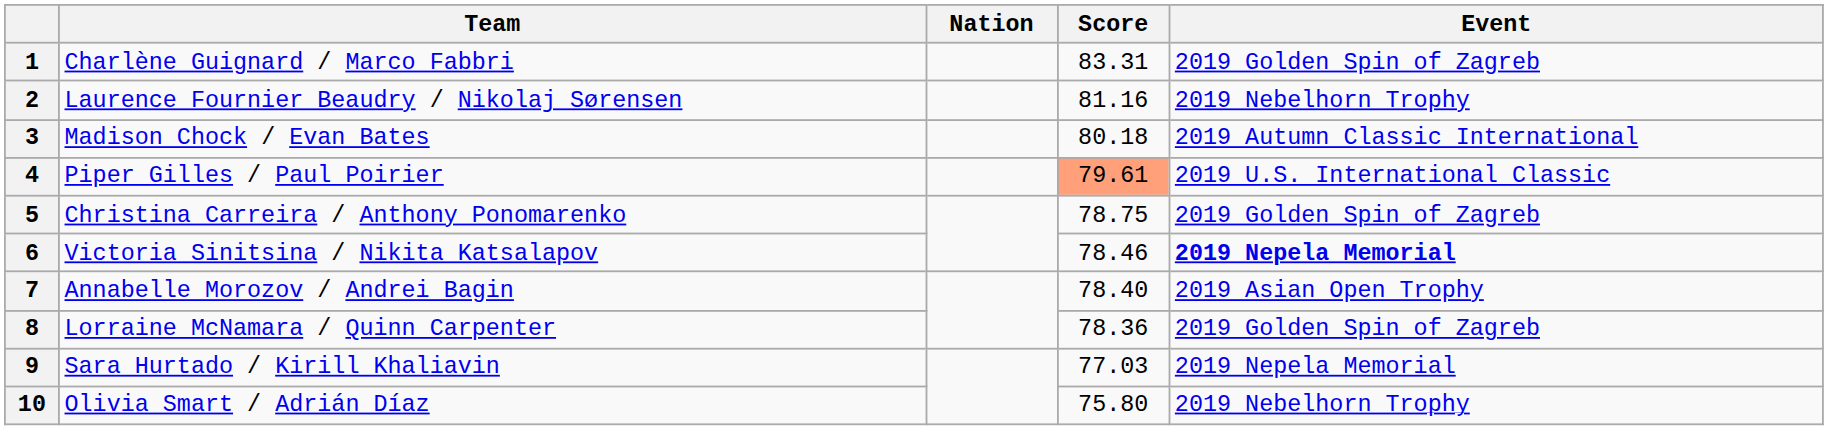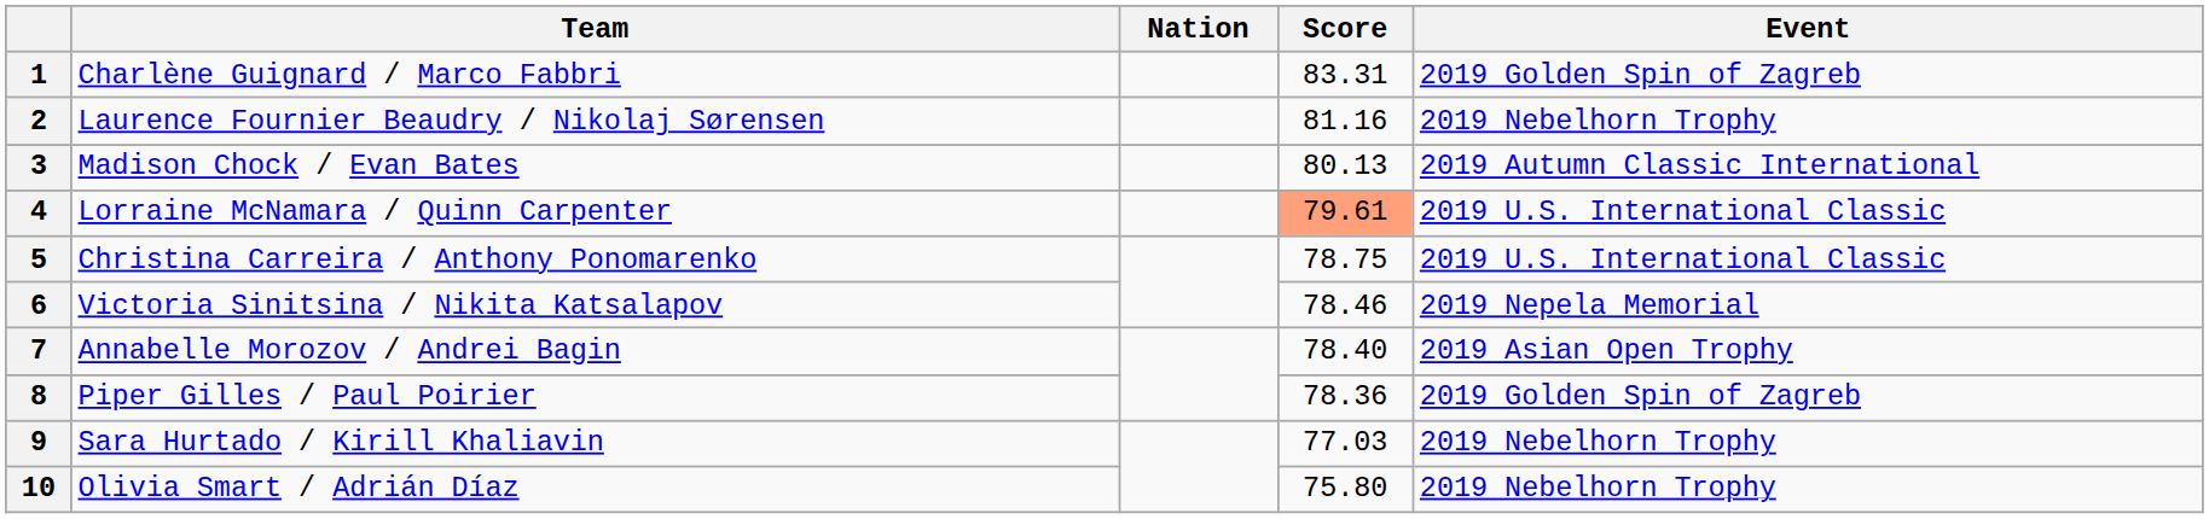 <table class="wikitable sortable" style="text-align:left; width:80%">
 <tr>
 <th scope="col"></th>
 <th scope="col">Team</th>
 <th scope="col">Nation</th>
 <th scope="col">Score</th>
 <th scope="col">Event</th>
 </tr>
 <tr>
 <th scope="row">1</th>
 <td><a href='#'>Charlène Guignard</a> / <a href='#'>Marco Fabbri</a></td>
 <td></td>
 <td style="text-align:center;">83.31</td>
 <td><a href='#'>2019 Golden Spin of Zagreb</a></td>
 </tr>
 <tr>
 <th scope="row">2</th>
 <td><a href='#'>Laurence Fournier Beaudry</a> / <a href='#'>Nikolaj Sørensen</a></td>
 <td></td>
 <td style="text-align:center;">81.16</td>
 <td><a href='#'>2019 Nebelhorn Trophy</a></td>
 </tr>
 <tr>
 <th scope="row">3</th>
 <td><a href='#'>Madison Chock</a> / <a href='#'>Evan Bates</a></td>
 <td></td>
-<td style="text-align:center;">80.18</td>
+<td style="text-align:center;">80.13</td>
 <td><a href='#'>2019 Autumn Classic International</a></td>
 </tr>
 <tr>
 <th scope="row">4</th>
-<td><a href='#'>Piper Gilles</a> / <a href='#'>Paul Poirier</a></td>
+<td><a href='#'>Lorraine McNamara</a> / <a href='#'>Quinn Carpenter</a></td>
 <td></td>
 <td style="background: lightsalmon; text-align:center;">79.61</td>
 <td><a href='#'>2019 U.S. International Classic</a></td>
 </tr>
 <tr>
 <th scope="row">5</th>
 <td><a href='#'>Christina Carreira</a> / <a href='#'>Anthony Ponomarenko</a></td>
 <td rowspan="2"></td>
 <td style="text-align:center;">78.75</td>
-<td><a href='#'>2019 Golden Spin of Zagreb</a></td>
+<td><a href='#'>2019 U.S. International Classic</a></td>
 </tr>
 <tr>
 <th scope="row">6</th>
 <td><a href='#'>Victoria Sinitsina</a> / <a href='#'>Nikita Katsalapov</a></td>
 <td style="text-align:center;">78.46</td>
-<td><strong><a href='#'>2019 Nepela Memorial</a></strong></td>
+<td><a href='#'>2019 Nepela Memorial</a></td>
 </tr>
 <tr>
 <th scope="row">7</th>
 <td><a href='#'>Annabelle Morozov</a> / <a href='#'>Andrei Bagin</a></td>
 <td rowspan="2"></td>
 <td style="text-align:center;">78.40</td>
 <td><a href='#'>2019 Asian Open Trophy</a></td>
 </tr>
 <tr>
 <th scope="row">8</th>
-<td><a href='#'>Lorraine McNamara</a> / <a href='#'>Quinn Carpenter</a></td>
+<td><a href='#'>Piper Gilles</a> / <a href='#'>Paul Poirier</a></td>
 <td style="text-align:center;">78.36</td>
 <td><a href='#'>2019 Golden Spin of Zagreb</a></td>
 </tr>
 <tr>
 <th scope="row">9</th>
 <td><a href='#'>Sara Hurtado</a> / <a href='#'>Kirill Khaliavin</a></td>
 <td rowspan="2"></td>
 <td style="text-align:center;">77.03</td>
-<td><a href='#'>2019 Nepela Memorial</a></td>
+<td><a href='#'>2019 Nebelhorn Trophy</a></td>
 </tr>
 <tr>
 <th scope="row">10</th>
 <td><a href='#'>Olivia Smart</a> / <a href='#'>Adrián Díaz</a></td>
 <td style="text-align:center;">75.80</td>
 <td><a href='#'>2019 Nebelhorn Trophy</a></td>
 </tr>
 </table>
